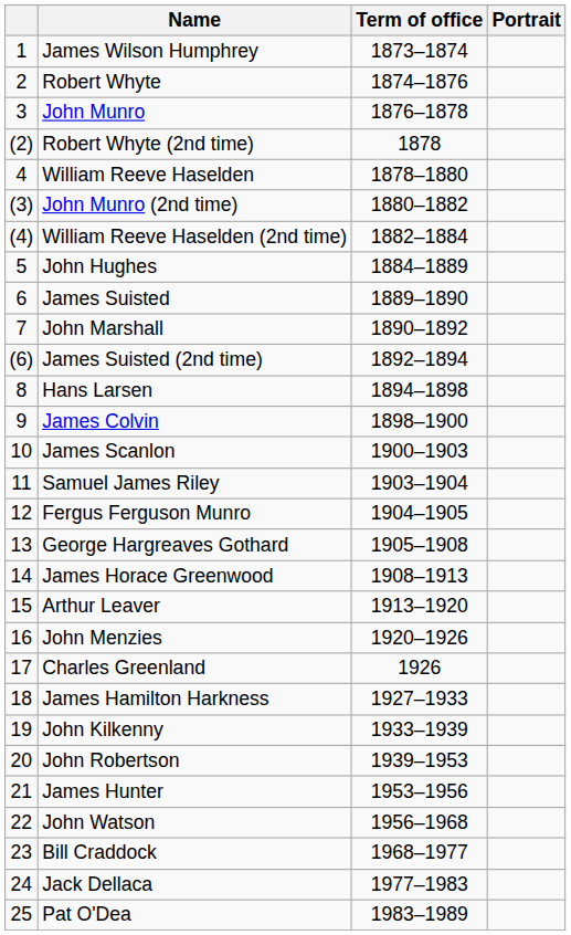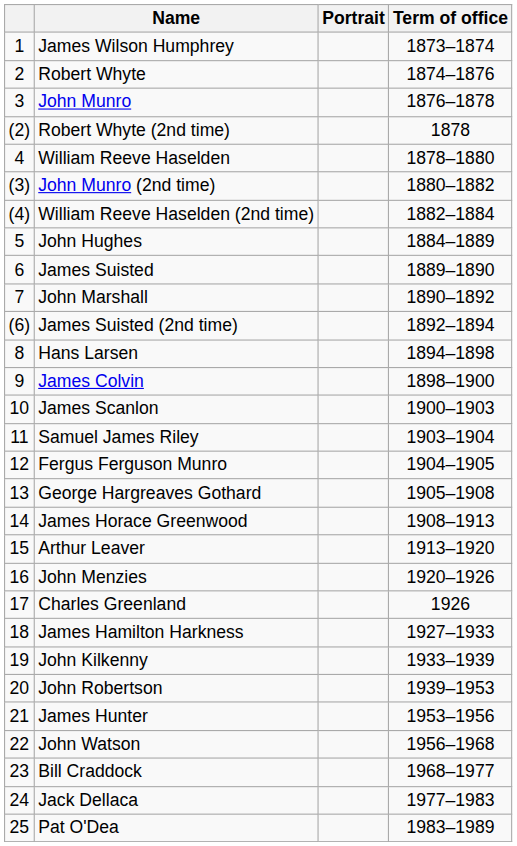 <table class="wikitable">
 <tr>
 <th></th>
 <th>Name</th>
+<th>Portrait</th>
 <th>Term of office</th>
-<th>Portrait</th>
 </tr>
 <tr>
 <td align=center>1</td>
 <td>James Wilson Humphrey</td>
+<td></td>
 <td align=center>1873–1874</td>
-<td></td>
 </tr>
 <tr>
 <td align=center>2</td>
 <td>Robert Whyte</td>
+<td></td>
 <td align=center>1874–1876</td>
-<td></td>
 </tr>
 <tr>
 <td align=center>3</td>
 <td><a href='#'>John Munro</a></td>
+<td></td>
 <td align=center>1876–1878</td>
-<td></td>
 </tr>
 <tr>
 <td align=center>(2)</td>
 <td>Robert Whyte (2nd time)</td>
+<td></td>
 <td align=center>1878</td>
-<td></td>
 </tr>
 <tr>
 <td align=center>4</td>
 <td>William Reeve Haselden</td>
+<td></td>
 <td align=center>1878–1880</td>
-<td></td>
 </tr>
 <tr>
 <td align=center>(3)</td>
 <td><a href='#'>John Munro</a> (2nd time)</td>
+<td></td>
 <td align=center>1880–1882</td>
-<td></td>
 </tr>
 <tr>
 <td align=center>(4)</td>
 <td>William Reeve Haselden (2nd time)</td>
+<td></td>
 <td align=center>1882–1884</td>
-<td></td>
 </tr>
 <tr>
 <td align=center>5</td>
 <td>John Hughes</td>
+<td></td>
 <td align=center>1884–1889</td>
-<td></td>
 </tr>
 <tr>
 <td align=center>6</td>
 <td>James Suisted</td>
+<td></td>
 <td align=center>1889–1890</td>
-<td></td>
 </tr>
 <tr>
 <td align=center>7</td>
 <td>John Marshall</td>
+<td></td>
 <td align=center>1890–1892</td>
-<td></td>
 </tr>
 <tr>
 <td align=center>(6)</td>
 <td>James Suisted (2nd time)</td>
+<td></td>
 <td align=center>1892–1894</td>
-<td></td>
 </tr>
 <tr>
 <td align=center>8</td>
 <td>Hans Larsen</td>
+<td></td>
 <td align=center>1894–1898</td>
-<td></td>
 </tr>
 <tr>
 <td align=center>9</td>
 <td><a href='#'>James Colvin</a></td>
+<td></td>
 <td align=center>1898–1900</td>
-<td></td>
 </tr>
 <tr>
 <td align=center>10</td>
 <td>James Scanlon</td>
+<td></td>
 <td align=center>1900–1903</td>
-<td></td>
 </tr>
 <tr>
 <td align=center>11</td>
 <td>Samuel James Riley</td>
+<td></td>
 <td align=center>1903–1904</td>
-<td></td>
 </tr>
 <tr>
 <td align=center>12</td>
 <td>Fergus Ferguson Munro</td>
+<td></td>
 <td align=center>1904–1905</td>
-<td></td>
 </tr>
 <tr>
 <td align=center>13</td>
 <td>George Hargreaves Gothard</td>
+<td></td>
 <td align=center>1905–1908</td>
-<td></td>
 </tr>
 <tr>
 <td align=center>14</td>
 <td>James Horace Greenwood</td>
+<td></td>
 <td align=center>1908–1913</td>
-<td></td>
 </tr>
 <tr>
 <td align=center>15</td>
 <td>Arthur Leaver</td>
+<td></td>
 <td align=center>1913–1920</td>
-<td></td>
 </tr>
 <tr>
 <td align=center>16</td>
 <td>John Menzies</td>
+<td></td>
 <td align=center>1920–1926</td>
-<td></td>
 </tr>
 <tr>
 <td align=center>17</td>
 <td>Charles Greenland</td>
+<td></td>
 <td align=center>1926</td>
-<td></td>
 </tr>
 <tr>
 <td align=center>18</td>
 <td>James Hamilton Harkness</td>
+<td></td>
 <td align=center>1927–1933</td>
-<td></td>
 </tr>
 <tr>
 <td align=center>19</td>
 <td>John Kilkenny</td>
+<td></td>
 <td align=center>1933–1939</td>
-<td></td>
 </tr>
 <tr>
 <td align=center>20</td>
 <td>John Robertson</td>
+<td></td>
 <td align=center>1939–1953</td>
-<td></td>
 </tr>
 <tr>
 <td align=center>21</td>
 <td>James Hunter</td>
+<td></td>
 <td align=center>1953–1956</td>
-<td></td>
 </tr>
 <tr>
 <td align=center>22</td>
 <td>John Watson</td>
+<td></td>
 <td align=center>1956–1968</td>
-<td></td>
 </tr>
 <tr>
 <td align=center>23</td>
 <td>Bill Craddock</td>
+<td></td>
 <td align=center>1968–1977</td>
-<td></td>
 </tr>
 <tr>
 <td align=center>24</td>
 <td>Jack Dellaca</td>
+<td></td>
 <td align=center>1977–1983</td>
-<td></td>
 </tr>
 <tr>
 <td align=center>25</td>
 <td>Pat O'Dea</td>
+<td></td>
 <td align=center>1983–1989</td>
-<td></td>
 </tr>
 </table>
